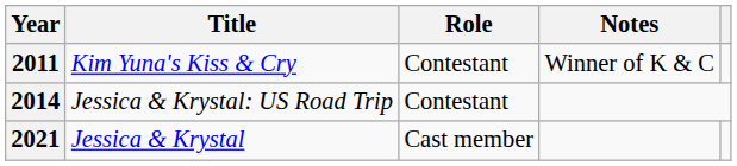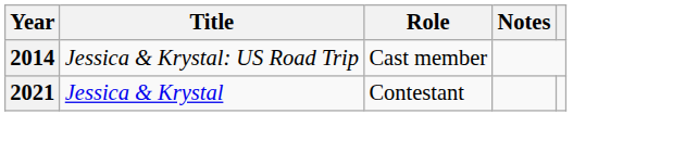 <table class="wikitable plainrowheaders sortable">
 <tr>
 <th scope="col">Year</th>
 <th scope="col">Title</th>
 <th scope="col">Role</th>
 <th scope="col">Notes</th>
 <th scope="col" class="unsortable"></th>
 </tr>
 <tr>
-<th scope="row">2011</th>
-<td><em><a href='#'>Kim Yuna's Kiss & Cry</a></em></td>
-<td>Contestant</td>
-<td>Winner of K & C</td>
-<td style="text-align:center"></td>
-</tr>
-<tr>
 <th scope="row">2014</th>
 <td><em>Jessica & Krystal: US Road Trip</em></td>
-<td>Contestant</td>
+<td>Cast member</td>
 </tr>
 <tr>
 <th scope="row">2021</th>
 <td><em><a href='#'>Jessica & Krystal</a></em></td>
-<td>Cast member</td>
+<td>Contestant</td>
 <td></td>
 <td style="text-align:center"></td>
 </tr>
 </table>
